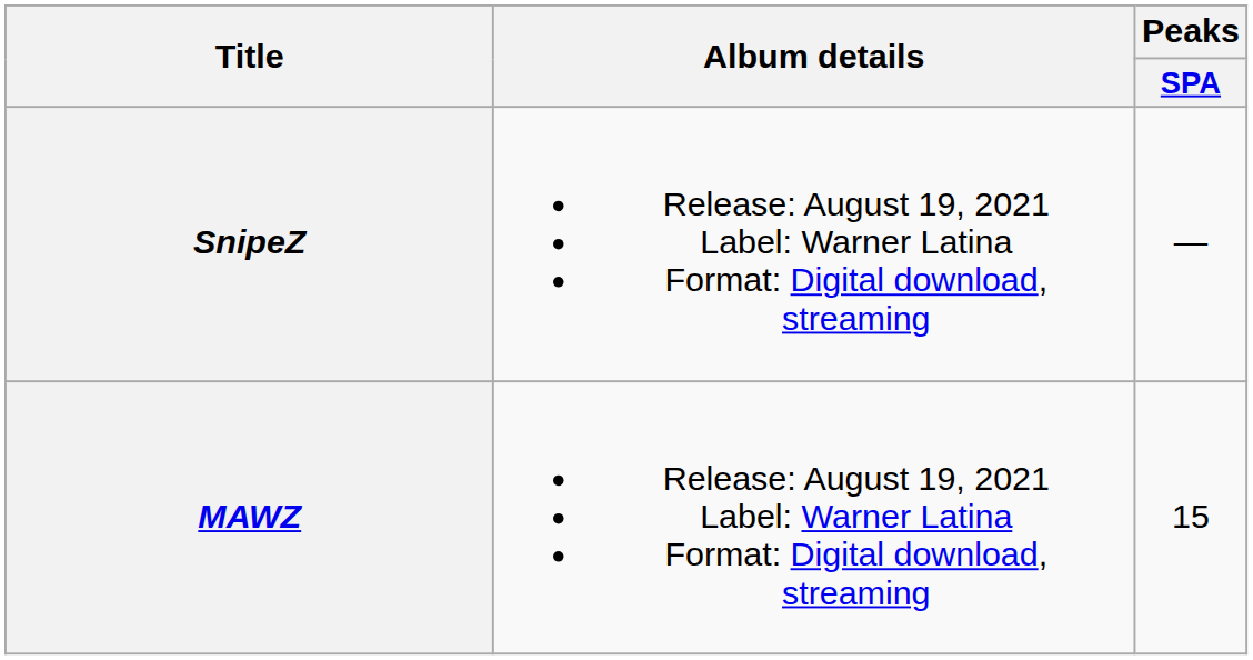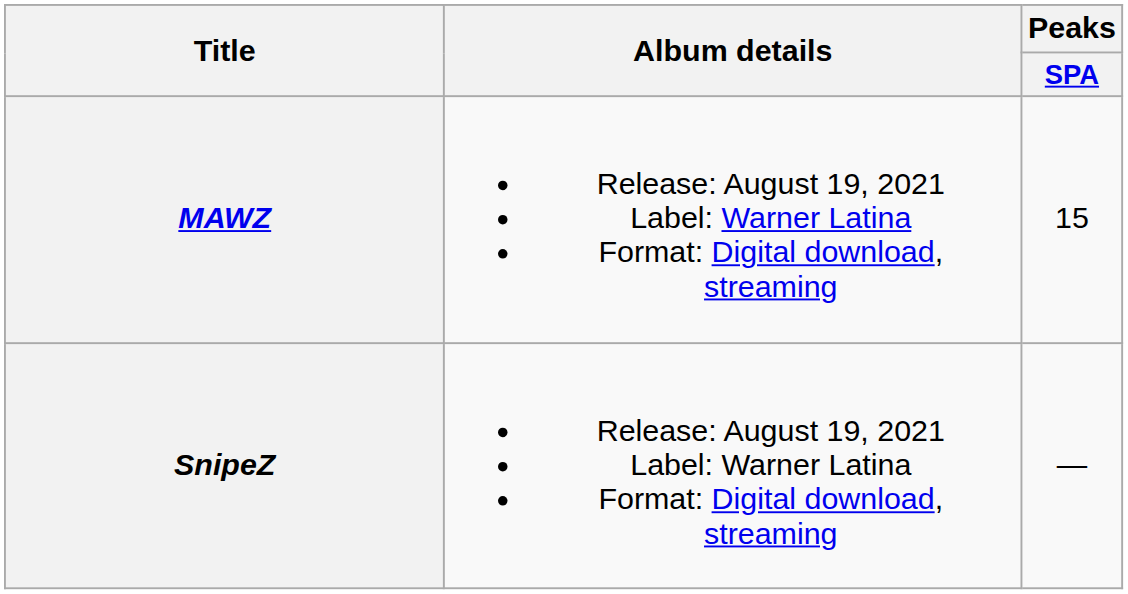 <table class="wikitable plainrowheaders" style="text-align:center;">
 <tr>
 <th scope="col" rowspan="2" style="width:14em;">Title</th>
 <th scope="col" rowspan="2" style="width:18.5em;">Album details</th>
 <th scope="col" colspan="1">Peaks</th>
 </tr>
 <tr>
 <th scope="col" style="width:3em;font-size:90%;"><a href='#'>SPA</a><br></th>
 </tr>
 <tr>
+<th scope="row"><em><a href='#'>MAWZ</a></em></th>
+<td><br><ul><li>Release: August 19, 2021</li><li>Label: <a href='#'>Warner Latina</a></li><li>Format: <a href='#'>Digital download</a>, <a href='#'>streaming</a></li></ul></td>
+<td>15</td>
+</tr>
+<tr>
 <th scope="row"><em>SnipeZ</em></th>
 <td><br><ul><li>Release: August 19, 2021</li><li>Label: Warner Latina</li><li>Format: <a href='#'>Digital download</a>, <a href='#'>streaming</a></li></ul></td>
 <td>—</td>
 </tr>
-<tr>
-<th scope="row"><em><a href='#'>MAWZ</a></em></th>
-<td><br><ul><li>Release: August 19, 2021</li><li>Label: <a href='#'>Warner Latina</a></li><li>Format: <a href='#'>Digital download</a>, <a href='#'>streaming</a></li></ul></td>
-<td>15</td>
-</tr>
 </table>
